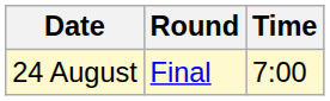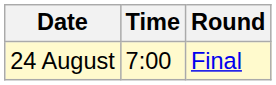 <table class="wikitable">
 <tr>
 <th>Date</th>
+<th>Time</th>
 <th>Round</th>
-<th>Time</th>
 </tr>
 <tr style=background:lemonchiffon>
 <td>24 August</td>
+<td>7:00</td>
 <td><a href='#'>Final</a></td>
-<td>7:00</td>
 </tr>
 </table>
